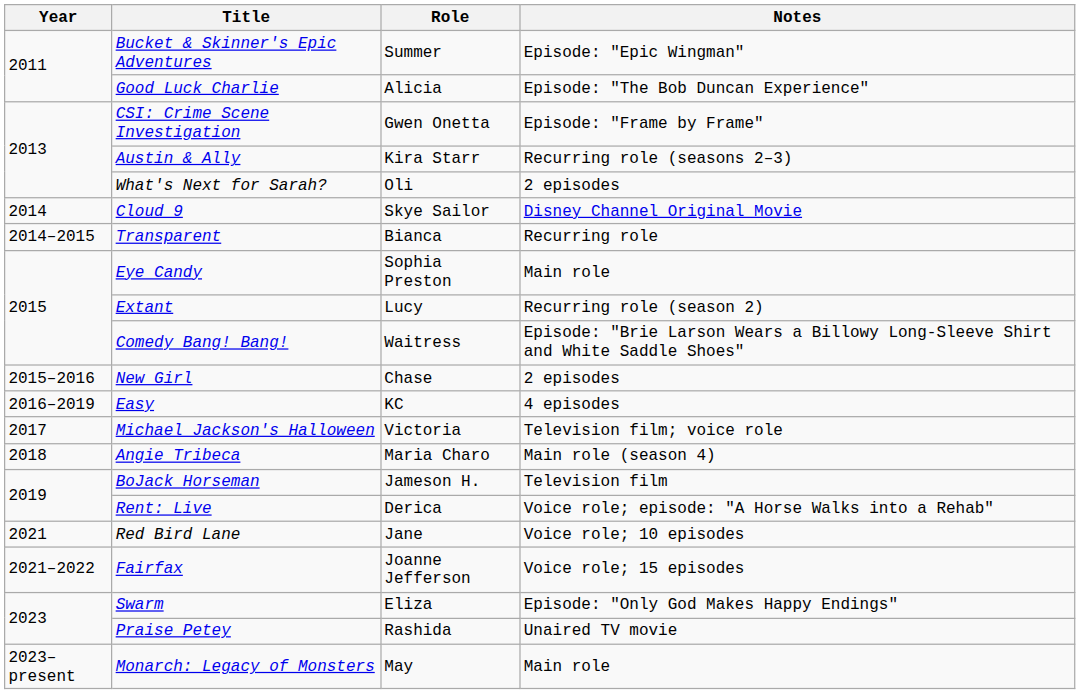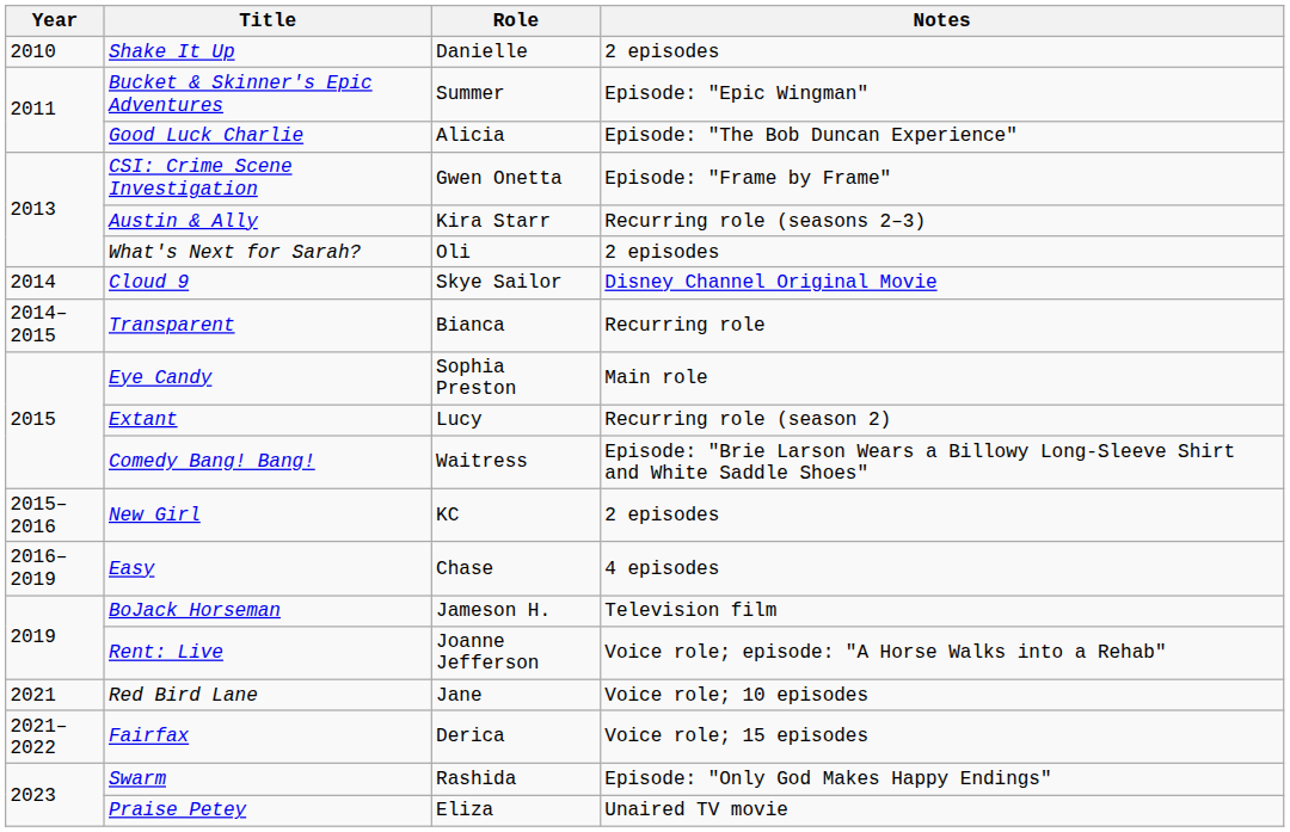 <table class="wikitable sortable">
 <tr>
 <th>Year</th>
 <th>Title</th>
 <th>Role</th>
 <th class="unsortable">Notes</th>
+</tr>
+<tr>
+<td>2010</td>
+<td><em><a href='#'>Shake It Up</a></em></td>
+<td>Danielle</td>
+<td>2 episodes</td>
 </tr>
 <tr>
 <td rowspan="2">2011</td>
 <td><em><a href='#'>Bucket & Skinner's Epic Adventures</a></em></td>
 <td>Summer</td>
 <td>Episode: "Epic Wingman"</td>
 </tr>
 <tr>
 <td><em><a href='#'>Good Luck Charlie</a></em></td>
 <td>Alicia</td>
 <td>Episode: "The Bob Duncan Experience"</td>
 </tr>
 <tr>
 <td rowspan="3">2013</td>
 <td><em><a href='#'>CSI: Crime Scene Investigation</a></em></td>
 <td>Gwen Onetta</td>
 <td>Episode: "Frame by Frame"</td>
 </tr>
 <tr>
 <td><em><a href='#'>Austin & Ally</a></em></td>
 <td>Kira Starr</td>
 <td>Recurring role (seasons 2–3)</td>
 </tr>
 <tr>
 <td><em>What's Next for Sarah?</em></td>
 <td>Oli</td>
 <td>2 episodes</td>
 </tr>
 <tr>
 <td>2014</td>
 <td><em><a href='#'>Cloud 9</a></em></td>
 <td>Skye Sailor</td>
 <td><a href='#'>Disney Channel Original Movie</a></td>
 </tr>
 <tr>
 <td>2014–2015</td>
 <td><em><a href='#'>Transparent</a></em></td>
 <td>Bianca</td>
 <td>Recurring role</td>
 </tr>
 <tr>
 <td rowspan="3">2015</td>
 <td><em><a href='#'>Eye Candy</a></em></td>
 <td>Sophia Preston</td>
 <td>Main role</td>
 </tr>
 <tr>
 <td><em><a href='#'>Extant</a></em></td>
 <td>Lucy</td>
 <td>Recurring role (season 2)</td>
 </tr>
 <tr>
 <td><em><a href='#'>Comedy Bang! Bang!</a></em></td>
 <td>Waitress</td>
 <td>Episode: "Brie Larson Wears a Billowy Long-Sleeve Shirt and White Saddle Shoes"</td>
 </tr>
 <tr>
 <td>2015–2016</td>
 <td><em><a href='#'>New Girl</a></em></td>
-<td>Chase</td>
+<td>KC</td>
 <td>2 episodes</td>
 </tr>
 <tr>
 <td>2016–2019</td>
 <td><em><a href='#'>Easy</a></em></td>
-<td>KC</td>
+<td>Chase</td>
 <td>4 episodes</td>
-</tr>
-<tr>
-<td>2017</td>
-<td><em><a href='#'>Michael Jackson's Halloween</a></em></td>
-<td>Victoria</td>
-<td>Television film; voice role</td>
-</tr>
-<tr>
-<td>2018</td>
-<td><em><a href='#'>Angie Tribeca</a></em></td>
-<td>Maria Charo</td>
-<td>Main role (season 4)</td>
 </tr>
 <tr>
 <td rowspan="2">2019</td>
 <td><em><a href='#'>BoJack Horseman</a></em></td>
 <td>Jameson H.</td>
 <td>Television film</td>
 </tr>
 <tr>
 <td><em><a href='#'>Rent: Live</a></em></td>
-<td>Derica</td>
+<td>Joanne Jefferson</td>
 <td>Voice role; episode: "A Horse Walks into a Rehab"</td>
 </tr>
 <tr>
 <td>2021</td>
 <td><em>Red Bird Lane</em></td>
 <td>Jane</td>
 <td>Voice role; 10 episodes</td>
 </tr>
 <tr>
 <td>2021–2022</td>
 <td><em><a href='#'>Fairfax</a></em></td>
-<td>Joanne Jefferson</td>
+<td>Derica</td>
 <td>Voice role; 15 episodes</td>
 </tr>
 <tr>
 <td rowspan="2">2023</td>
 <td><em><a href='#'>Swarm</a></em></td>
-<td>Eliza</td>
+<td>Rashida</td>
 <td>Episode: "Only God Makes Happy Endings"</td>
 </tr>
 <tr>
 <td><em><a href='#'>Praise Petey</a></em></td>
-<td>Rashida</td>
+<td>Eliza</td>
 <td>Unaired TV movie</td>
 </tr>
-<tr>
-<td>2023–present</td>
-<td><em><a href='#'>Monarch: Legacy of Monsters</a></em></td>
-<td>May</td>
-<td>Main role</td>
-</tr>
 </table>
